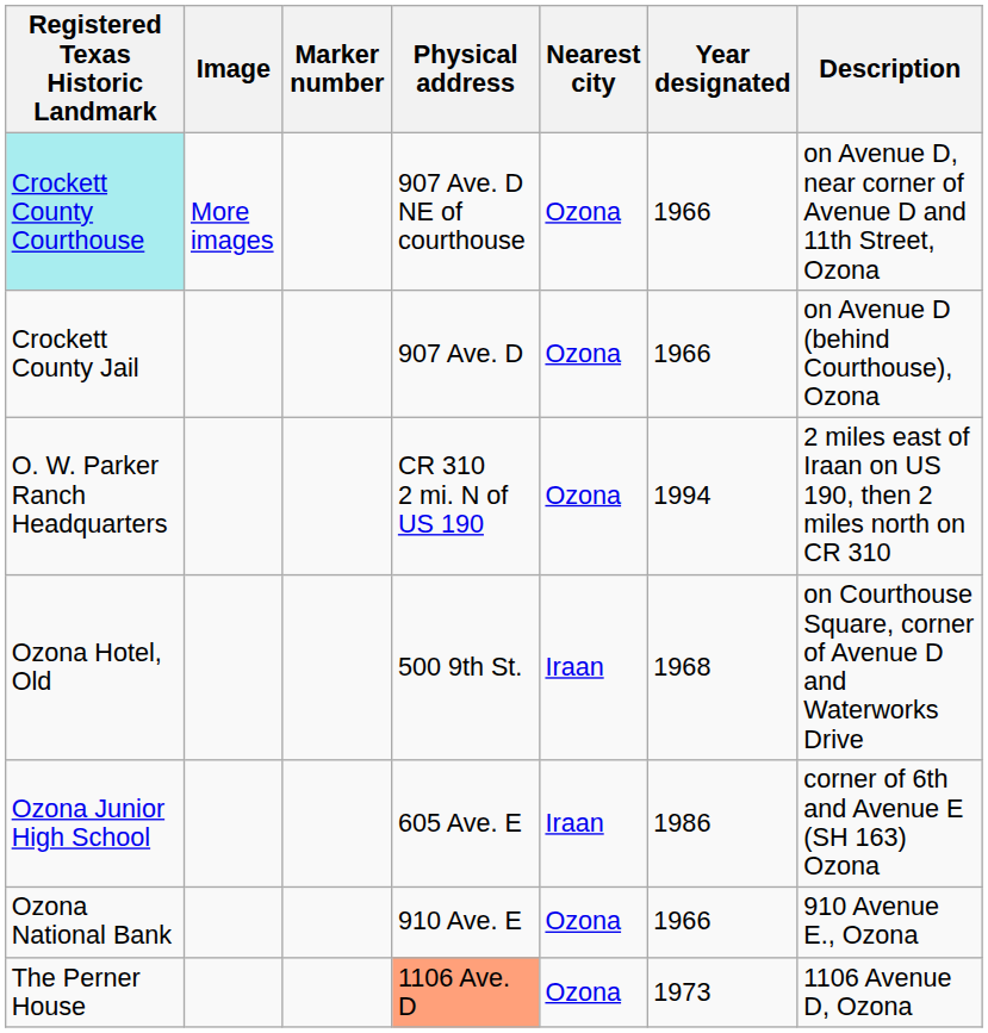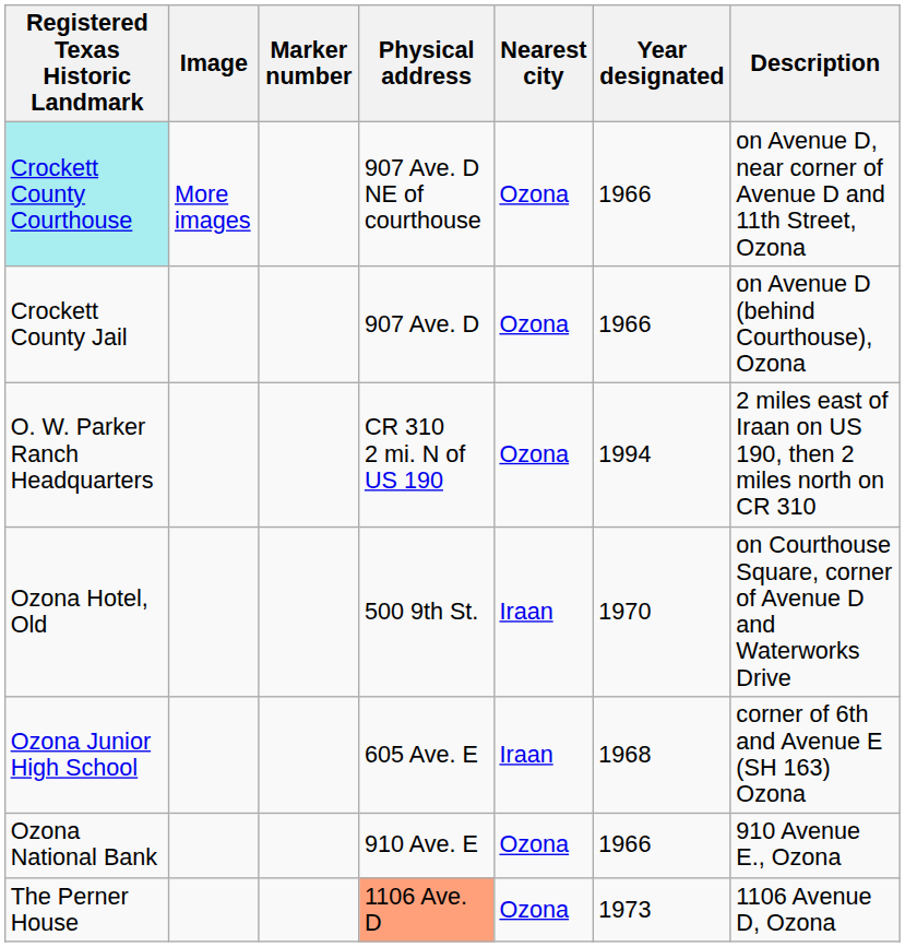 <table class="wikitable sortable">
 <tr>
 <th>Registered Texas Historic Landmark</th>
 <th>Image</th>
 <th>Marker number</th>
 <th>Physical address</th>
 <th>Nearest city</th>
 <th>Year designated</th>
 <th>Description</th>
 </tr>
 <tr>
 <td style="background: #A8EDEF"><a href='#'>Crockett County Courthouse</a></td>
 <td><br> <a href='#'>More images</a></td>
 <td></td>
 <td>907 Ave. D NE of courthouse<br></td>
 <td><a href='#'>Ozona</a></td>
 <td>1966</td>
 <td>on Avenue D, near corner of Avenue D and 11th Street, Ozona</td>
 </tr>
 <tr>
 <td>Crockett County Jail</td>
 <td></td>
 <td></td>
 <td>907 Ave. D<br></td>
 <td><a href='#'>Ozona</a></td>
 <td>1966</td>
 <td>on Avenue D (behind Courthouse), Ozona</td>
 </tr>
 <tr>
 <td>O. W. Parker Ranch Headquarters</td>
 <td></td>
 <td></td>
 <td>CR 310 2 mi. N of <a href='#'>US 190</a><br></td>
 <td><a href='#'>Ozona</a></td>
 <td>1994</td>
 <td>2 miles east of Iraan on US 190, then 2 miles north on CR 310</td>
 </tr>
 <tr>
 <td>Ozona Hotel, Old</td>
 <td></td>
 <td></td>
 <td>500 9th St.<br></td>
 <td><a href='#'>Iraan</a></td>
-<td>1968</td>
+<td>1970</td>
 <td>on Courthouse Square, corner of Avenue D and Waterworks Drive</td>
 </tr>
 <tr>
 <td><a href='#'>Ozona Junior High School</a></td>
 <td></td>
 <td></td>
 <td>605 Ave. E<br></td>
 <td><a href='#'>Iraan</a></td>
-<td>1986</td>
+<td>1968</td>
 <td>corner of 6th and Avenue E (SH 163) Ozona</td>
 </tr>
 <tr>
 <td>Ozona National Bank</td>
 <td></td>
 <td></td>
 <td>910 Ave. E<br></td>
 <td><a href='#'>Ozona</a></td>
 <td>1966</td>
 <td>910 Avenue E., Ozona</td>
 </tr>
 <tr>
 <td>The Perner House</td>
 <td></td>
 <td></td>
 <td style="background: lightsalmon;">1106 Ave. D<br></td>
 <td><a href='#'>Ozona</a></td>
 <td>1973</td>
 <td>1106 Avenue D, Ozona</td>
 </tr>
 </table>
